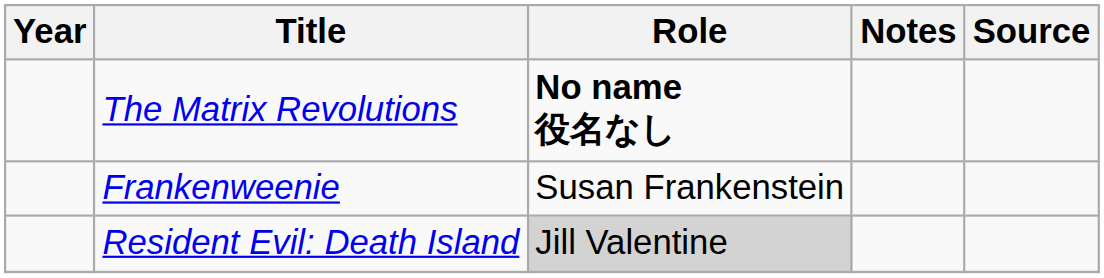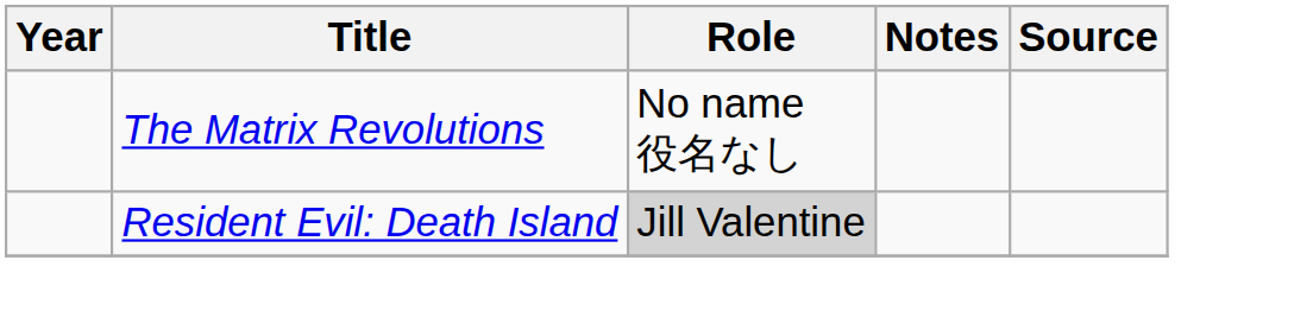 <table class="wikitable sortable plainrowheaders">
 <tr>
 <th>Year</th>
 <th>Title</th>
 <th>Role</th>
 <th class="unsortable">Notes</th>
 <th class="unsortable">Source</th>
 </tr>
 <tr>
 <td></td>
 <td><em><a href='#'>The Matrix Revolutions</a></em></td>
-<td><strong>No name<br>役名なし</strong></td>
-<td></td>
-<td></td>
-</tr>
-<tr>
-<td></td>
-<td><em><a href='#'>Frankenweenie</a></em></td>
-<td>Susan Frankenstein</td>
+<td>No name<br>役名なし</td>
 <td></td>
 <td></td>
 </tr>
 <tr>
 <td></td>
 <td><em><a href='#'>Resident Evil: Death Island</a></em></td>
 <td style="background: lightgrey;">Jill Valentine</td>
 <td></td>
 <td></td>
 </tr>
 <tr>
 </tr>
 </table>
